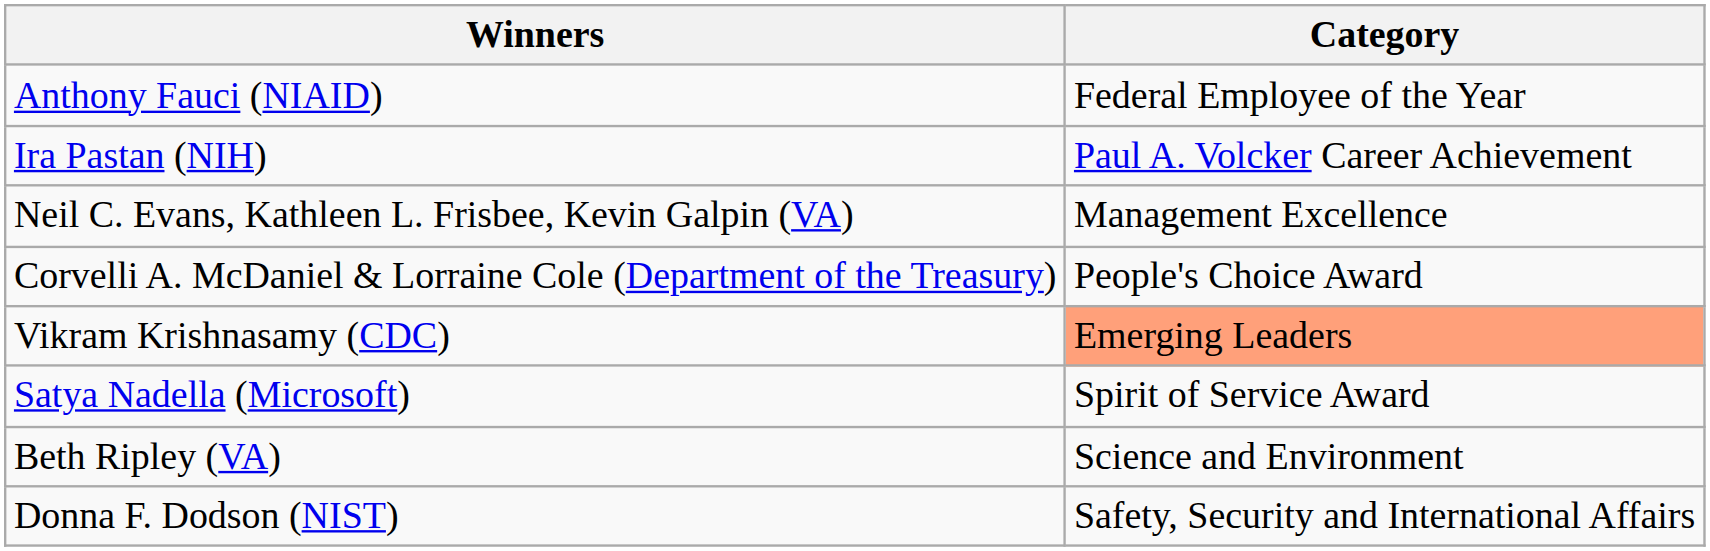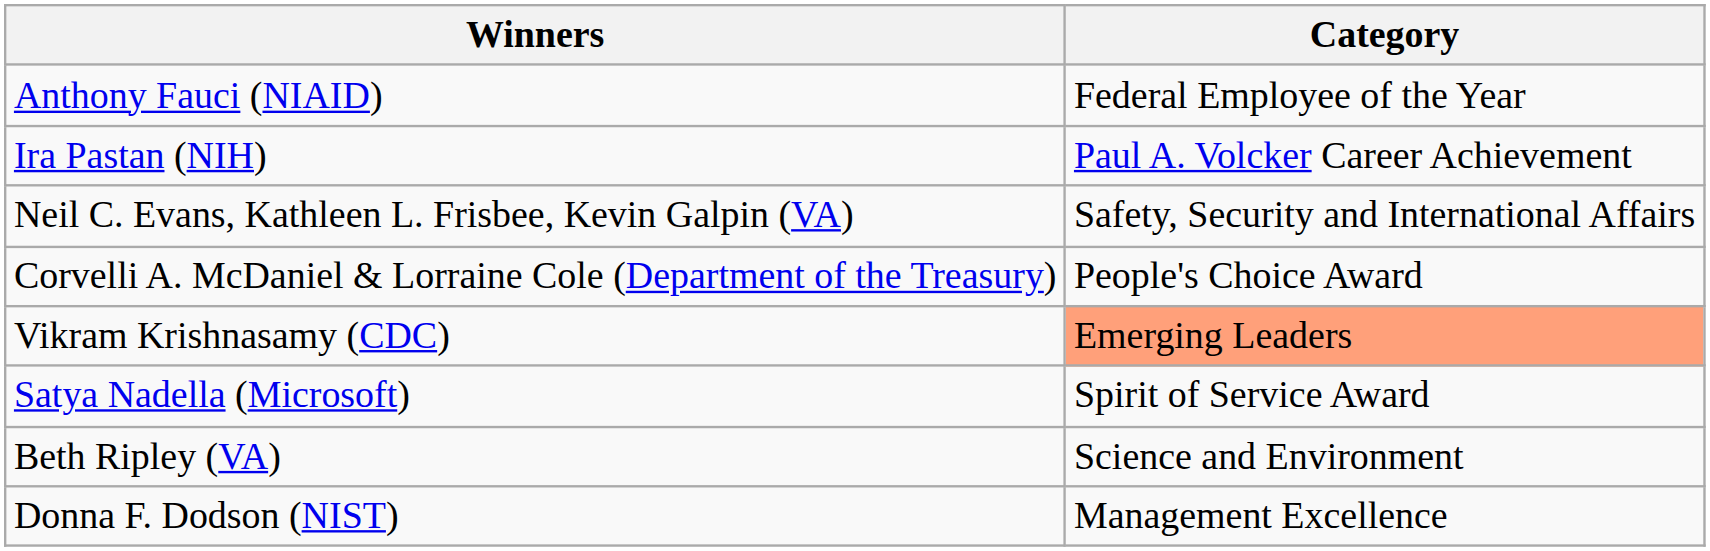 <table class="wikitable sortable mw-collapsible">
 <tr>
 <th>Winners</th>
 <th>Category</th>
 </tr>
 <tr>
 <td><a href='#'>Anthony Fauci</a> (<a href='#'>NIAID</a>)</td>
 <td>Federal Employee of the Year</td>
 </tr>
 <tr>
 <td><a href='#'>Ira Pastan</a> (<a href='#'>NIH</a>)</td>
 <td><a href='#'>Paul A. Volcker</a> Career Achievement</td>
 </tr>
 <tr>
 <td>Neil C. Evans, Kathleen L. Frisbee, Kevin Galpin (<a href='#'>VA</a>)</td>
-<td>Management Excellence</td>
+<td>Safety, Security and International Affairs</td>
 </tr>
 <tr>
 <td>Corvelli A. McDaniel & Lorraine Cole (<a href='#'>Department of the Treasury</a>)</td>
 <td>People's Choice Award</td>
 </tr>
 <tr>
 <td>Vikram Krishnasamy (<a href='#'>CDC</a>)</td>
 <td style="background: lightsalmon;">Emerging Leaders</td>
 </tr>
 <tr>
 <td><a href='#'>Satya Nadella</a> (<a href='#'>Microsoft</a>)</td>
 <td>Spirit of Service Award</td>
 </tr>
 <tr>
 <td>Beth Ripley (<a href='#'>VA</a>)</td>
 <td>Science and Environment</td>
 </tr>
 <tr>
 <td>Donna F. Dodson (<a href='#'>NIST</a>)</td>
-<td>Safety, Security and International Affairs</td>
+<td>Management Excellence</td>
 </tr>
 </table>
